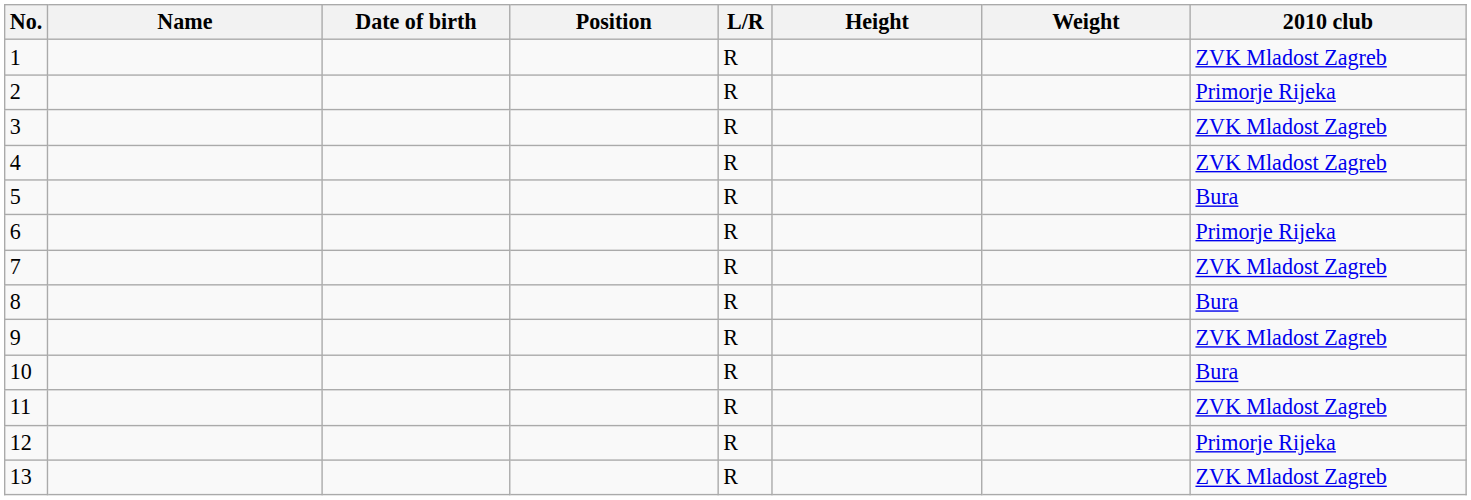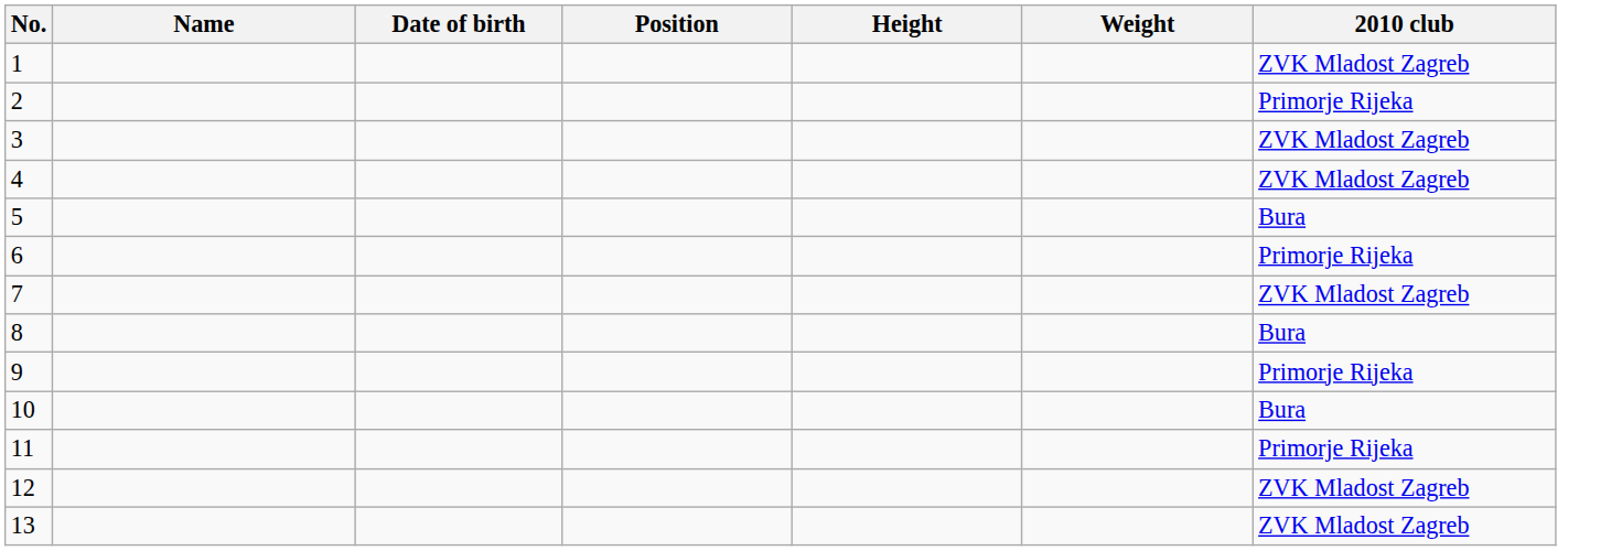 <table class=wikitable sortable style=font-size:100%; text-align:center;>
 <tr>
 <th>No.</th>
 <th style=width:12em>Name</th>
 <th style=width:8em>Date of birth</th>
 <th style=width:9em>Position</th>
-<th style=width:2em>L/R</th>
 <th style=width:9em>Height</th>
 <th style=width:9em>Weight</th>
 <th style=width:12em>2010 club</th>
 </tr>
 <tr>
 <td>1</td>
 <td align=left></td>
 <td></td>
 <td></td>
-<td>R</td>
 <td></td>
 <td></td>
 <td><a href='#'>ZVK Mladost Zagreb</a></td>
 </tr>
 <tr>
 <td>2</td>
 <td align=left></td>
 <td></td>
 <td></td>
-<td>R</td>
 <td></td>
 <td></td>
 <td><a href='#'>Primorje Rijeka</a></td>
 </tr>
 <tr>
 <td>3</td>
 <td align=left></td>
 <td></td>
 <td></td>
-<td>R</td>
 <td></td>
 <td></td>
 <td><a href='#'>ZVK Mladost Zagreb</a></td>
 </tr>
 <tr>
 <td>4</td>
 <td align=left></td>
 <td></td>
 <td></td>
-<td>R</td>
 <td></td>
 <td></td>
 <td><a href='#'>ZVK Mladost Zagreb</a></td>
 </tr>
 <tr>
 <td>5</td>
 <td align=left></td>
 <td></td>
 <td></td>
-<td>R</td>
 <td></td>
 <td></td>
 <td><a href='#'>Bura</a></td>
 </tr>
 <tr>
 <td>6</td>
 <td align=left></td>
 <td></td>
 <td></td>
-<td>R</td>
 <td></td>
 <td></td>
 <td><a href='#'>Primorje Rijeka</a></td>
 </tr>
 <tr>
 <td>7</td>
 <td align=left></td>
 <td></td>
 <td></td>
-<td>R</td>
 <td></td>
 <td></td>
 <td><a href='#'>ZVK Mladost Zagreb</a></td>
 </tr>
 <tr>
 <td>8</td>
 <td align=left></td>
 <td></td>
 <td></td>
-<td>R</td>
 <td></td>
 <td></td>
 <td><a href='#'>Bura</a></td>
 </tr>
 <tr>
 <td>9</td>
 <td align=left></td>
 <td></td>
 <td></td>
-<td>R</td>
 <td></td>
 <td></td>
-<td><a href='#'>ZVK Mladost Zagreb</a></td>
+<td><a href='#'>Primorje Rijeka</a></td>
 </tr>
 <tr>
 <td>10</td>
 <td align=left></td>
 <td></td>
 <td></td>
-<td>R</td>
 <td></td>
 <td></td>
 <td><a href='#'>Bura</a></td>
 </tr>
 <tr>
 <td>11</td>
 <td align=left></td>
 <td></td>
 <td></td>
-<td>R</td>
 <td></td>
 <td></td>
-<td><a href='#'>ZVK Mladost Zagreb</a></td>
+<td><a href='#'>Primorje Rijeka</a></td>
 </tr>
 <tr>
 <td>12</td>
 <td align=left></td>
 <td></td>
 <td></td>
-<td>R</td>
 <td></td>
 <td></td>
-<td><a href='#'>Primorje Rijeka</a></td>
+<td><a href='#'>ZVK Mladost Zagreb</a></td>
 </tr>
 <tr>
 <td>13</td>
 <td align=left></td>
 <td></td>
 <td></td>
-<td>R</td>
 <td></td>
 <td></td>
 <td><a href='#'>ZVK Mladost Zagreb</a></td>
 </tr>
 </table>
